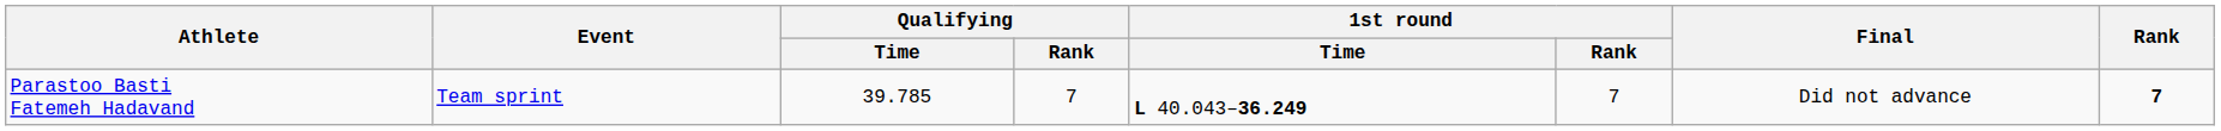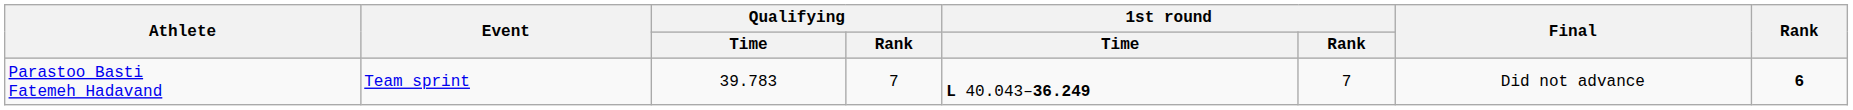 <table class="wikitable" width="85%" style="text-align:center; font-size:90%">
 <tr>
 <th rowspan="2" width="11%">Athlete</th>
 <th rowspan="2" width="9%">Event</th>
 <th colspan="2">Qualifying</th>
 <th colspan="2">1st round</th>
 <th rowspan="2" width="11%">Final</th>
 <th rowspan="2" width="3%">Rank</th>
 </tr>
 <tr>
 <th width="6%">Time</th>
 <th width="3%">Rank</th>
 <th width="11%">Time</th>
 <th width="3%">Rank</th>
 </tr>
 <tr>
 <td align="left"><a href='#'>Parastoo Basti</a><br><a href='#'>Fatemeh Hadavand</a></td>
 <td align="left"><a href='#'>Team sprint</a></td>
-<td>39.785</td>
+<td>39.783</td>
 <td>7 <strong></strong></td>
 <td align="left"><br><strong>L</strong> 40.043–<strong>36.249</strong></td>
 <td>7</td>
 <td>Did not advance</td>
-<td><strong>7</strong></td>
+<td><strong>6</strong></td>
 </tr>
 </table>
